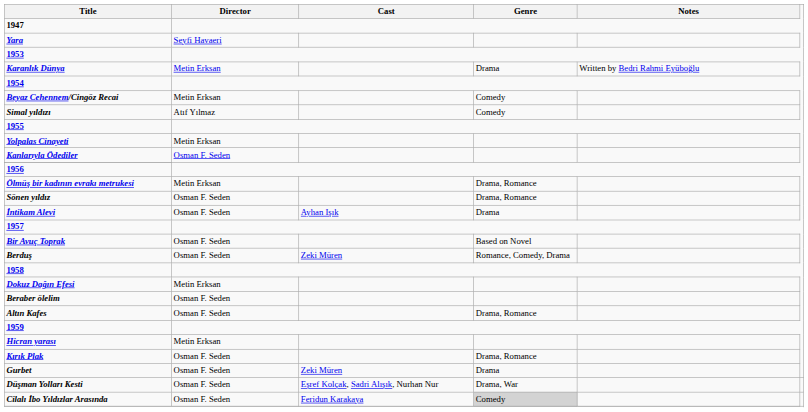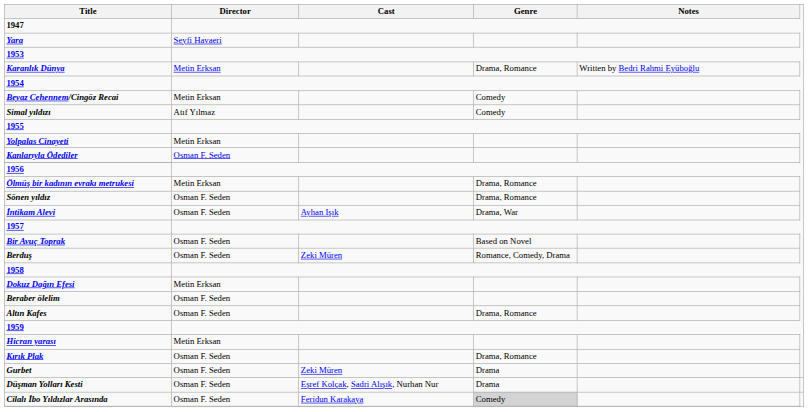 <table class="wikitable" style="font-size:85%">
 <tr>
 <th width=21%>Title</th>
 <th width=16%>Director</th>
 <th width=22%>Cast</th>
 <th width=13%>Genre</th>
 <th width=28%>Notes</th>
 </tr>
 <tr>
 <td><strong>1947</strong></td>
 </tr>
 <tr>
 <td><strong><em><a href='#'>Yara</a></em></strong></td>
 <td><a href='#'>Seyfi Havaeri</a></td>
 <td></td>
 <td></td>
 <td></td>
 </tr>
 <tr>
 <td><strong><a href='#'>1953</a></strong></td>
 </tr>
 <tr>
 <td><strong><em><a href='#'>Karanlık Dünya</a></em></strong>  <br></td>
 <td><a href='#'>Metin Erksan</a></td>
 <td></td>
-<td>Drama</td>
+<td>Drama, Romance</td>
 <td>Written by <a href='#'>Bedri Rahmi Eyüboğlu</a></td>
 </tr>
 <tr>
 <td><strong><a href='#'>1954</a></strong></td>
 </tr>
 <tr>
 <td><strong><em><a href='#'>Beyaz Cehennem</a>/Cingöz Recai</em></strong>  <br></td>
 <td>Metin Erksan</td>
 <td></td>
 <td>Comedy</td>
 <td></td>
 </tr>
 <tr>
 <td><strong><em>Simal yıldızı</em></strong> </td>
 <td>Atıf Yılmaz</td>
 <td></td>
 <td>Comedy</td>
 <td></td>
 </tr>
 <tr>
 <td><strong><a href='#'>1955</a></strong></td>
 </tr>
 <tr>
 <td><strong><em><a href='#'>Yolpalas Cinayeti</a></em></strong>  <br></td>
 <td>Metin Erksan</td>
 <td></td>
 <td></td>
 <td></td>
 </tr>
 <tr>
 <td><strong><em><a href='#'>Kanlarıyla Ödediler</a></em></strong>  <br></td>
 <td><a href='#'>Osman F. Seden</a></td>
 <td></td>
 <td></td>
 <td></td>
 </tr>
 <tr>
 </tr>
 <tr https://www.imdb.com/title/tt0263065/>
 </tr>
 <tr>
 <td><strong><a href='#'>1956</a></strong></td>
 </tr>
 <tr>
 <td><strong><em><a href='#'>Ölmüş bir kadının evrakı metrukesi</a></em></strong>  <br></td>
 <td>Metin Erksan</td>
 <td></td>
 <td>Drama, Romance</td>
 <td></td>
 </tr>
 <tr>
 <td><strong><em>Sönen yıldız</em></strong>  <br></td>
 <td>Osman F. Seden</td>
 <td></td>
 <td>Drama, Romance</td>
 <td></td>
 </tr>
 <tr>
 <td><strong><em><a href='#'>İntikam Alevi</a></em></strong>  <br></td>
 <td>Osman F. Seden</td>
 <td><a href='#'>Ayhan Işık</a></td>
-<td>Drama</td>
+<td>Drama, War</td>
 <td></td>
 </tr>
 <tr>
 <td><strong><a href='#'>1957</a></strong></td>
 </tr>
 <tr>
 <td><strong><em><a href='#'>Bir Avuç Toprak</a></em></strong>  <br></td>
 <td>Osman F. Seden</td>
 <td></td>
 <td>Based on Novel</td>
 <td></td>
 </tr>
 <tr>
 <td><strong><em>Berduş</em></strong>  <br></td>
 <td>Osman F. Seden</td>
 <td><a href='#'>Zeki Müren</a></td>
 <td>Romance, Comedy, Drama</td>
 <td></td>
 </tr>
 <tr>
 <td><strong><a href='#'>1958</a></strong></td>
 </tr>
 <tr>
 <td><strong><em><a href='#'>Dokuz Dağın Efesi</a></em></strong>  <br></td>
 <td>Metin Erksan</td>
 <td></td>
 <td></td>
 <td></td>
 </tr>
 <tr>
 <td><strong><em>Beraber ölelim</em></strong>  <br></td>
 <td>Osman F. Seden</td>
 <td></td>
 <td></td>
 <td></td>
 </tr>
 <tr>
 <td><strong><em>Altın Kafes</em></strong>  <br></td>
 <td>Osman F. Seden</td>
 <td></td>
 <td>Drama, Romance</td>
 <td></td>
 </tr>
 <tr>
 <td><strong><a href='#'>1959</a></strong></td>
 </tr>
 <tr>
 <td><strong><em><a href='#'>Hicran yarası</a></em></strong>  <br></td>
 <td>Metin Erksan</td>
 <td></td>
 <td></td>
 <td></td>
 </tr>
 <tr>
 <td><strong><em><a href='#'>Kırık Plak</a></em></strong>  <br></td>
 <td>Osman F. Seden</td>
 <td></td>
 <td>Drama, Romance</td>
 <td></td>
 </tr>
 <tr>
 <td><strong><em>Gurbet</em></strong>  <br></td>
 <td>Osman F. Seden</td>
 <td><a href='#'>Zeki Müren</a></td>
 <td>Drama</td>
 <td></td>
 </tr>
 <tr>
 <td><strong><em>Düşman Yolları Kesti</em></strong>  <br></td>
 <td>Osman F. Seden</td>
 <td><a href='#'>Eşref Kolçak</a>, <a href='#'>Sadri Alışık</a>, Nurhan Nur</td>
-<td>Drama, War</td>
+<td>Drama</td>
 <td></td>
 <td></td>
 </tr>
 <tr>
 <td><strong><em>Cilalı İbo Yıldızlar Arasında</em></strong>  <br></td>
 <td>Osman F. Seden</td>
 <td><a href='#'>Feridun Karakaya</a></td>
 <td style="background: lightgrey;">Comedy</td>
 <td></td>
 </tr>
 <tr>
 </tr>
 </table>
